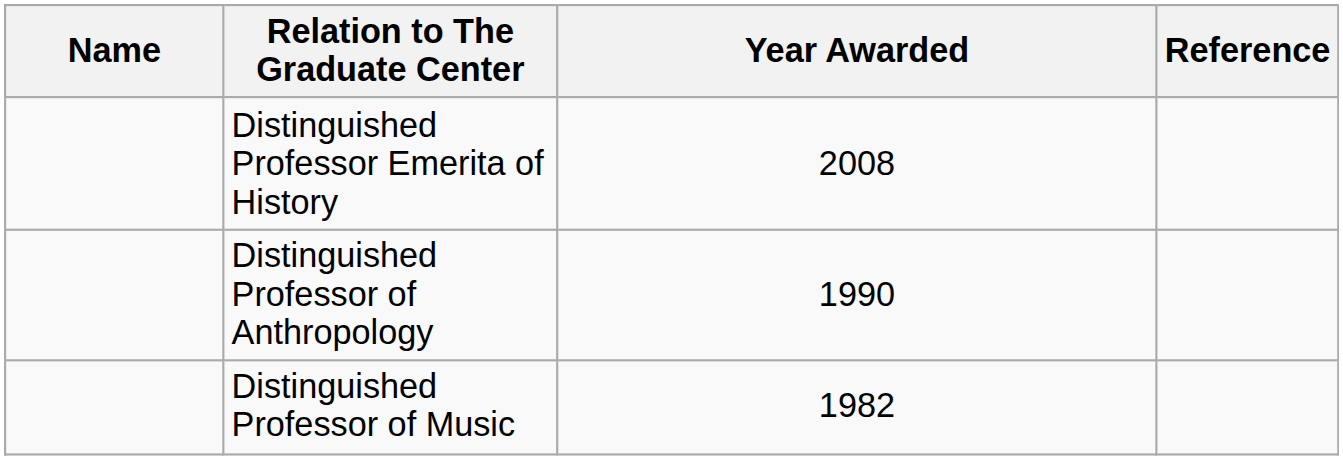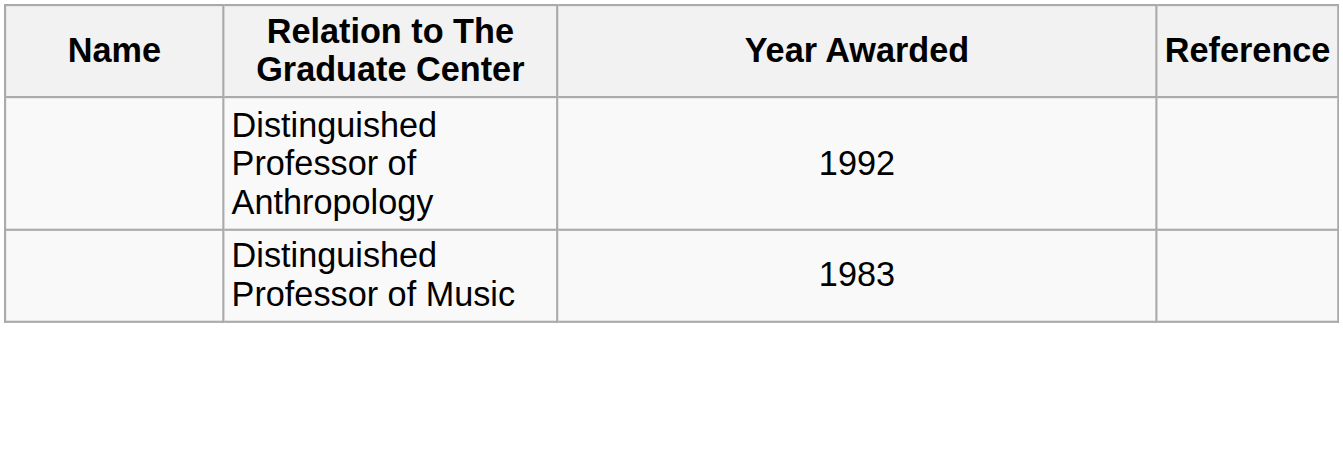 <table class="wikitable sortable" style="width:100%">
 <tr>
 <th style="width:*;">Name</th>
 <th style="width:25%;">Relation to The Graduate Center</th>
 <th style="width:45%;">Year Awarded</th>
 <th style="width:5%;" class="unsortable">Reference</th>
 </tr>
 <tr>
 <td></td>
-<td>Distinguished Professor Emerita of History</td>
-<td style="text-align:center;">2008</td>
-<td style="text-align:center;"></td>
-</tr>
-<tr>
-<td></td>
 <td>Distinguished Professor of Anthropology</td>
-<td style="text-align:center;">1990</td>
+<td style="text-align:center;">1992</td>
 <td style="text-align:center;"></td>
 </tr>
 <tr>
 <td></td>
 <td>Distinguished Professor of Music</td>
-<td style="text-align:center;">1982</td>
+<td style="text-align:center;">1983</td>
 <td style="text-align:center;"></td>
 </tr>
 </table>
